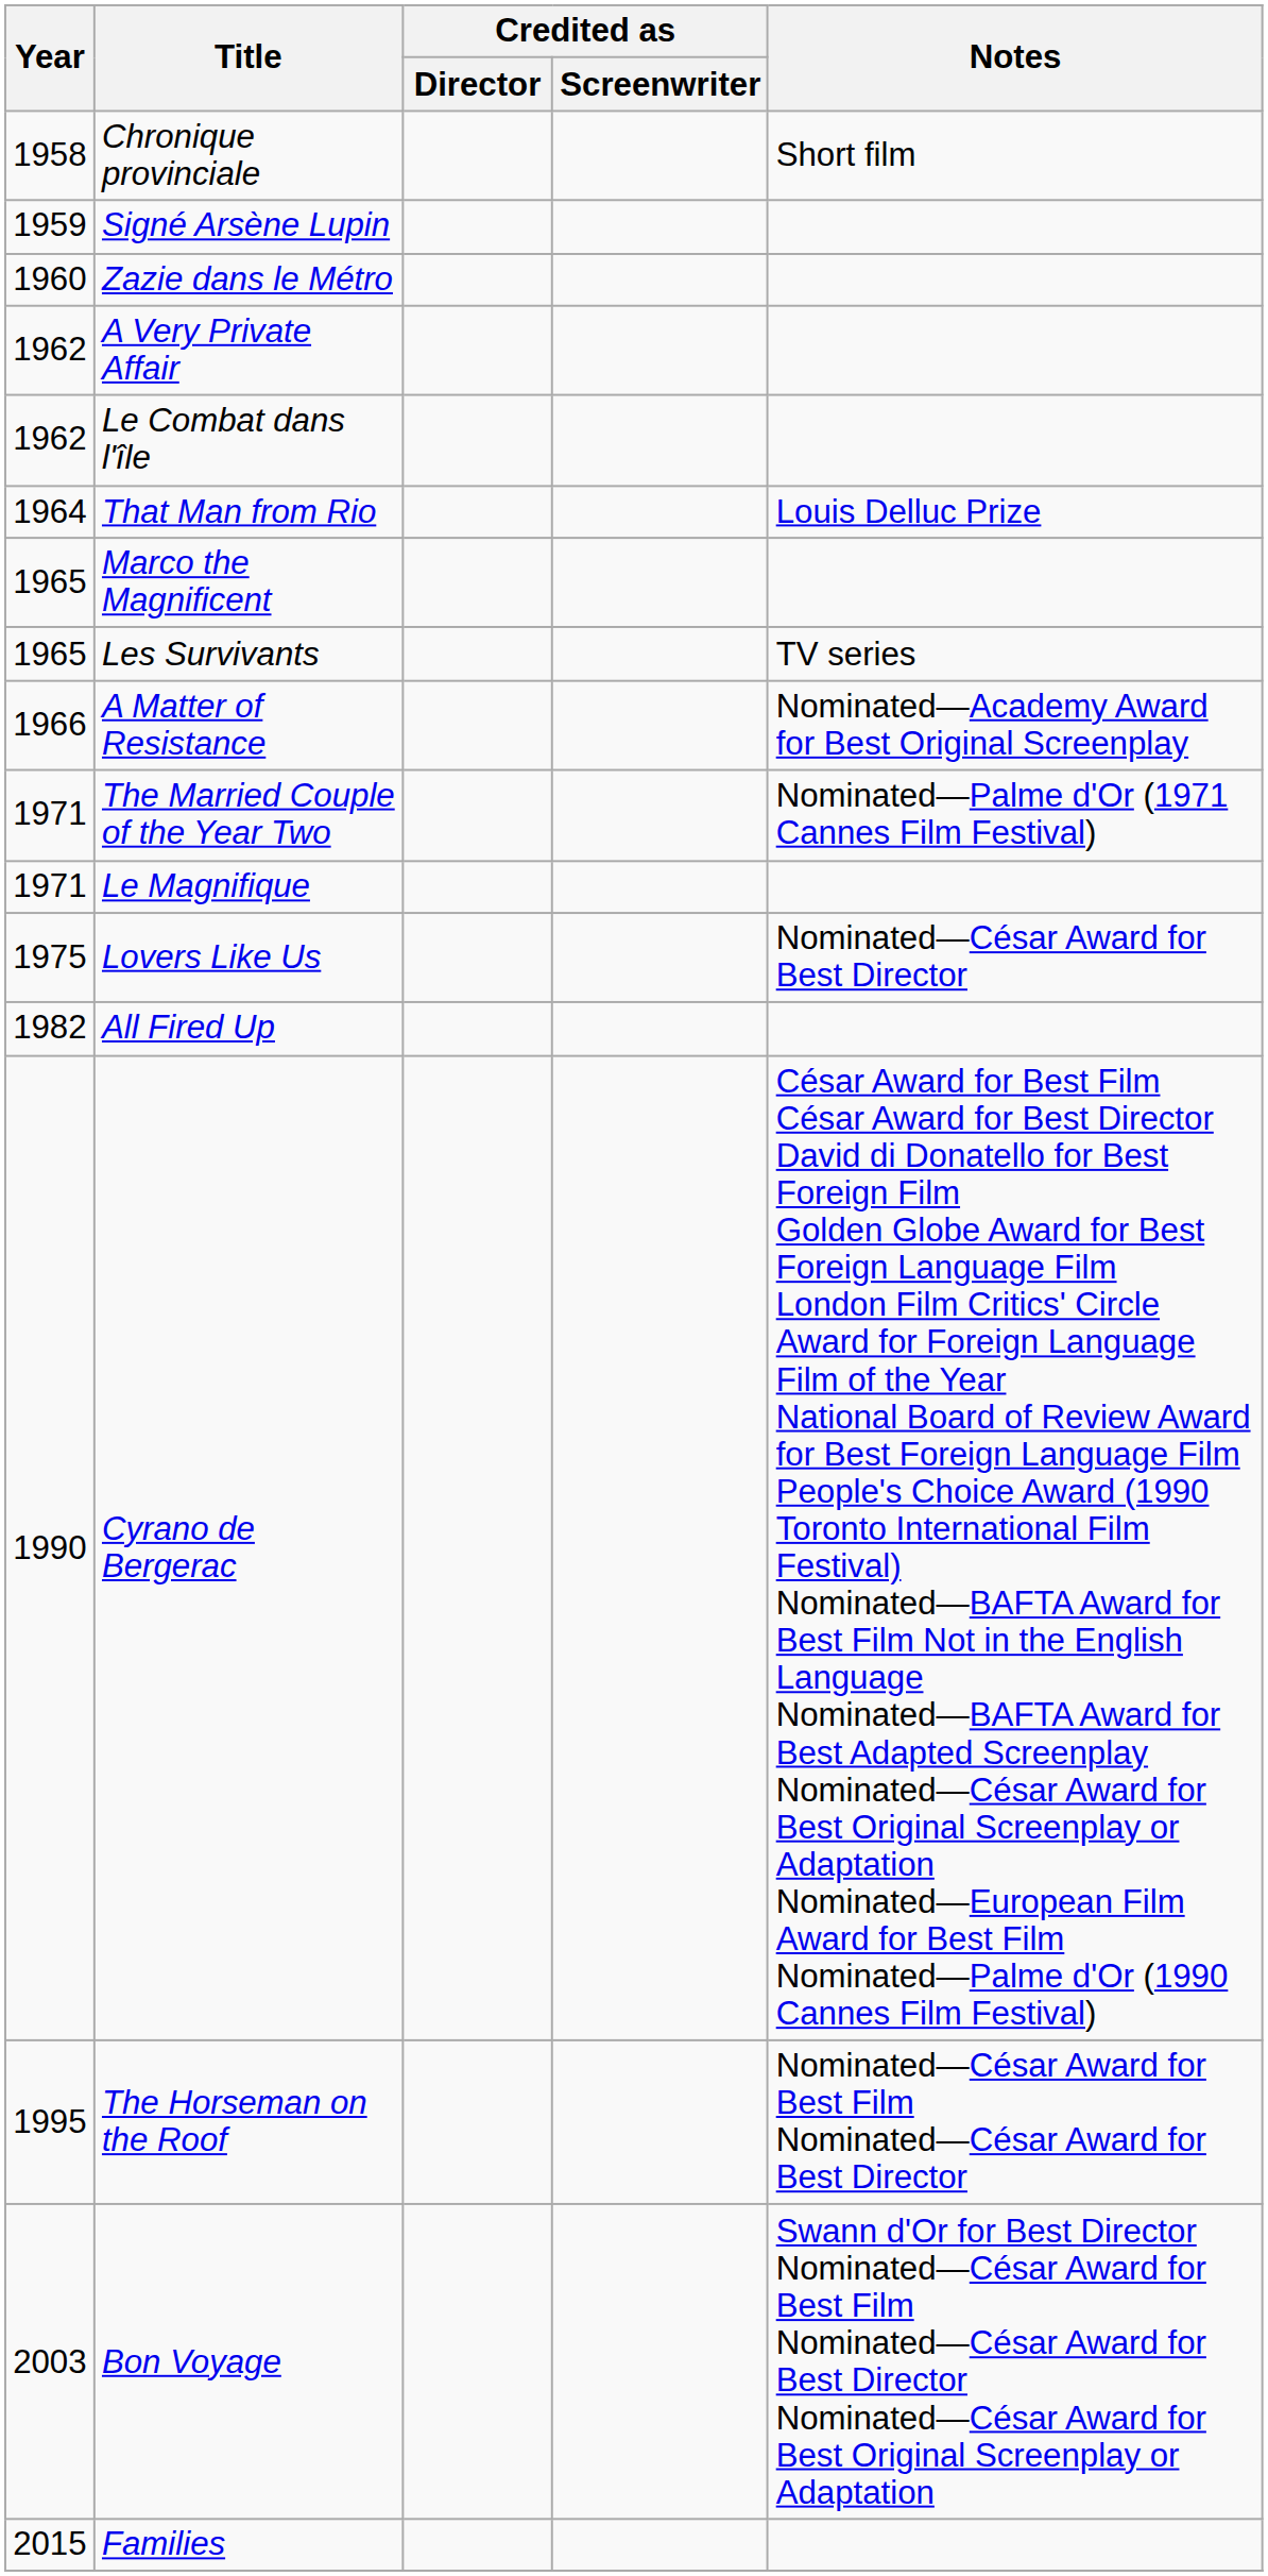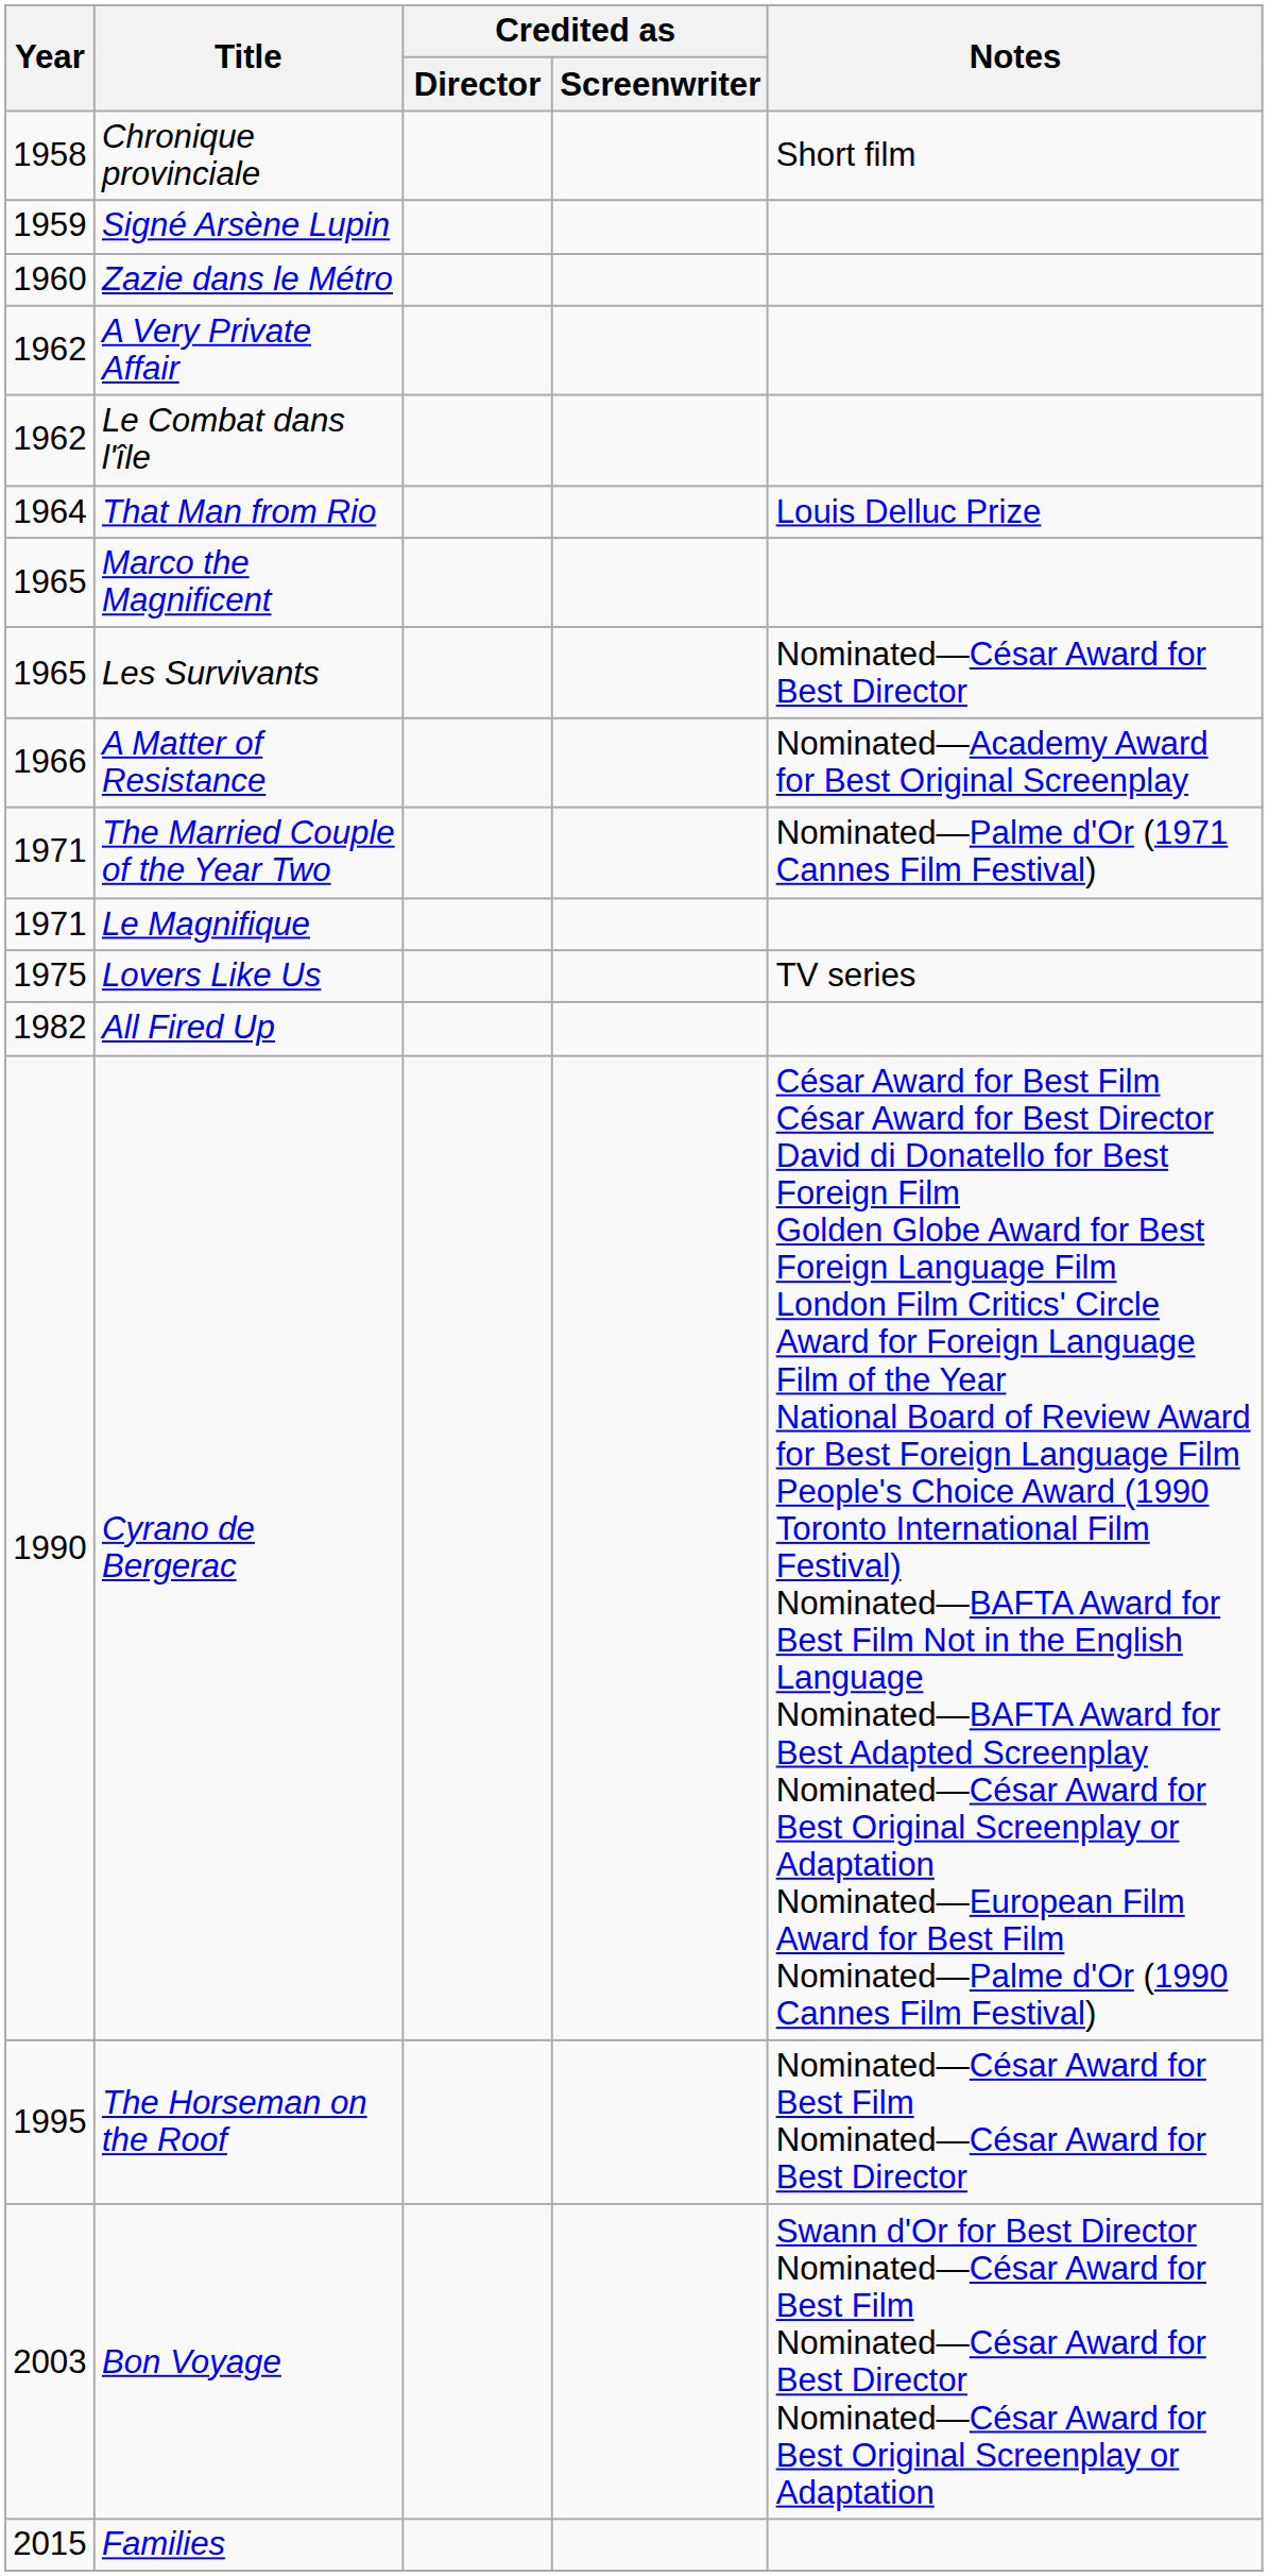 <table class="wikitable sortable">
 <tr>
 <th rowspan=2 width="33">Year</th>
 <th rowspan=2>Title</th>
 <th colspan=2>Credited as</th>
 <th rowspan=2>Notes</th>
 </tr>
 <tr>
 <th width=65>Director</th>
 <th width=65>Screenwriter</th>
 </tr>
 <tr>
 <td align="center">1958</td>
 <td align="left"><em>Chronique provinciale</em></td>
 <td></td>
 <td></td>
 <td>Short film</td>
 </tr>
 <tr>
 <td align="center">1959</td>
 <td align="left"><em><a href='#'>Signé Arsène Lupin</a></em></td>
 <td></td>
 <td></td>
 <td></td>
 </tr>
 <tr>
 <td align="center">1960</td>
 <td align="left"><em><a href='#'>Zazie dans le Métro</a></em></td>
 <td></td>
 <td></td>
 <td></td>
 </tr>
 <tr>
 <td align="center">1962</td>
 <td align="left"><em><a href='#'>A Very Private Affair</a></em></td>
 <td></td>
 <td></td>
 <td></td>
 </tr>
 <tr>
 <td align="center">1962</td>
 <td align="left"><em>Le Combat dans l'île</em></td>
 <td></td>
 <td></td>
 <td></td>
 </tr>
 <tr>
 <td align="center">1964</td>
 <td align="left"><em><a href='#'>That Man from Rio</a></em></td>
 <td></td>
 <td></td>
 <td><a href='#'>Louis Delluc Prize</a></td>
 </tr>
 <tr>
 <td align="center">1965</td>
 <td align="left"><em><a href='#'>Marco the Magnificent</a></em></td>
 <td></td>
 <td></td>
 <td></td>
 </tr>
 <tr>
 <td align="center">1965</td>
 <td align="left"><em>Les Survivants</em></td>
 <td></td>
 <td></td>
-<td>TV series</td>
+<td>Nominated—<a href='#'>César Award for Best Director</a></td>
 </tr>
 <tr>
 <td align="center">1966</td>
 <td align="left"><em><a href='#'>A Matter of Resistance</a></em></td>
 <td></td>
 <td></td>
 <td>Nominated—<a href='#'>Academy Award for Best Original Screenplay</a></td>
 </tr>
 <tr>
 <td align="center">1971</td>
 <td align="left"><em><a href='#'>The Married Couple of the Year Two</a></em></td>
 <td></td>
 <td></td>
 <td>Nominated—<a href='#'>Palme d'Or</a> (<a href='#'>1971 Cannes Film Festival</a>)</td>
 </tr>
 <tr>
 <td align="center">1971</td>
 <td align="left"><em><a href='#'>Le Magnifique</a></em></td>
 <td></td>
 <td></td>
 <td></td>
 </tr>
 <tr>
 <td align="center">1975</td>
 <td align="left"><em><a href='#'>Lovers Like Us</a></em></td>
 <td></td>
 <td></td>
-<td>Nominated—<a href='#'>César Award for Best Director</a></td>
+<td>TV series</td>
 </tr>
 <tr>
 <td align="center">1982</td>
 <td align="left"><em><a href='#'>All Fired Up</a></em></td>
 <td></td>
 <td></td>
 <td></td>
 </tr>
 <tr>
 <td align="center">1990</td>
 <td align="left"><em><a href='#'>Cyrano de Bergerac</a></em></td>
 <td></td>
 <td></td>
 <td><a href='#'>César Award for Best Film</a><br><a href='#'>César Award for Best Director</a><br><a href='#'>David di Donatello for Best Foreign Film</a><br><a href='#'>Golden Globe Award for Best Foreign Language Film</a><br><a href='#'>London Film Critics' Circle Award for Foreign Language Film of the Year</a><br><a href='#'>National Board of Review Award for Best Foreign Language Film</a><br><a href='#'>People's Choice Award (1990 Toronto International Film Festival)</a><br>Nominated—<a href='#'>BAFTA Award for Best Film Not in the English Language</a><br>Nominated—<a href='#'>BAFTA Award for Best Adapted Screenplay</a><br>Nominated—<a href='#'>César Award for Best Original Screenplay or Adaptation</a><br>Nominated—<a href='#'>European Film Award for Best Film</a><br>Nominated—<a href='#'>Palme d'Or</a> (<a href='#'>1990 Cannes Film Festival</a>)</td>
 </tr>
 <tr>
 <td align="center">1995</td>
 <td align="left"><em><a href='#'>The Horseman on the Roof</a></em></td>
 <td></td>
 <td></td>
 <td>Nominated—<a href='#'>César Award for Best Film</a><br>Nominated—<a href='#'>César Award for Best Director</a></td>
 </tr>
 <tr>
 <td align="center">2003</td>
 <td align="left"><em><a href='#'>Bon Voyage</a></em></td>
 <td></td>
 <td></td>
 <td><a href='#'>Swann d'Or for Best Director</a><br>Nominated—<a href='#'>César Award for Best Film</a><br>Nominated—<a href='#'>César Award for Best Director</a><br>Nominated—<a href='#'>César Award for Best Original Screenplay or Adaptation</a></td>
 </tr>
 <tr>
 <td align="center">2015</td>
 <td align="left"><em><a href='#'>Families</a></em></td>
 <td></td>
 <td></td>
 <td></td>
 </tr>
 <tr>
 </tr>
 </table>
